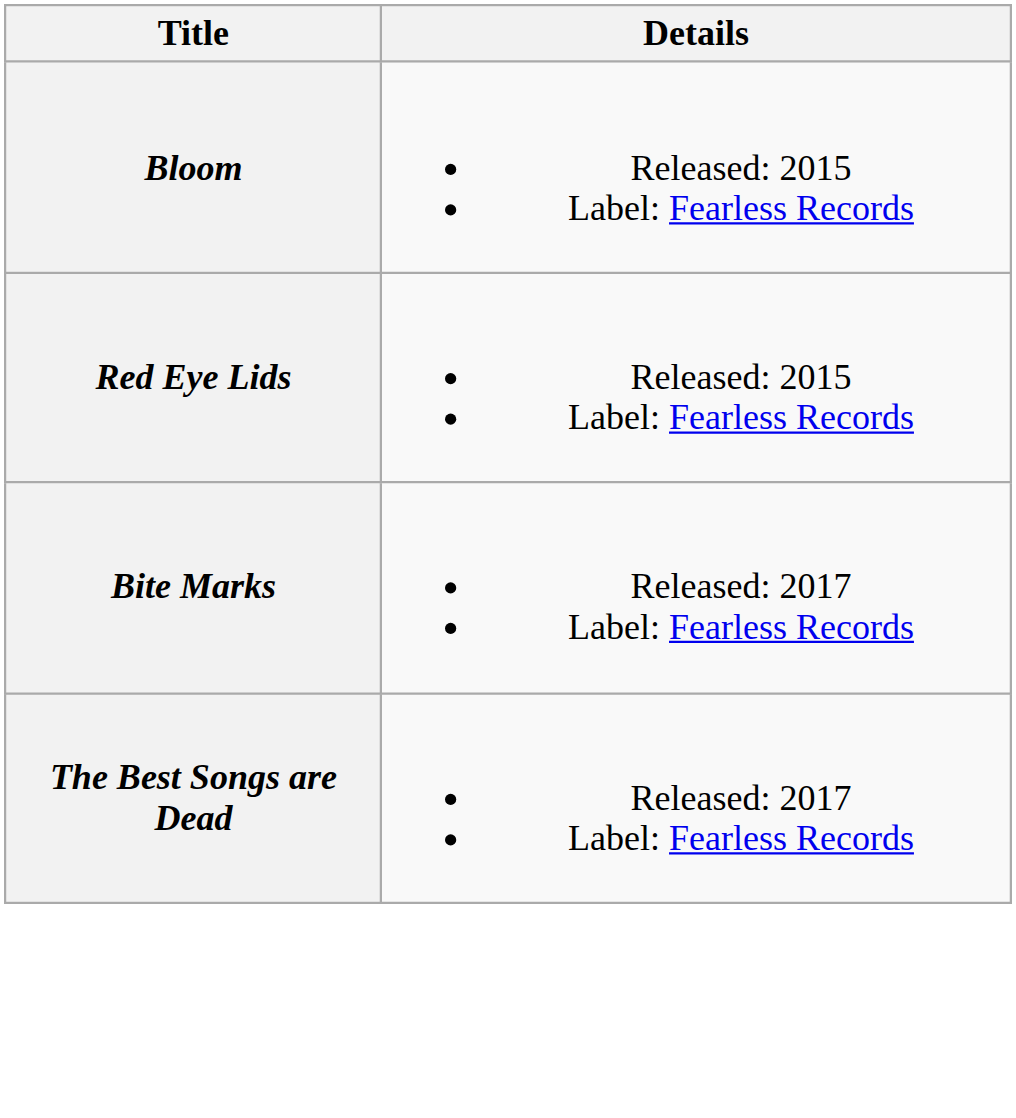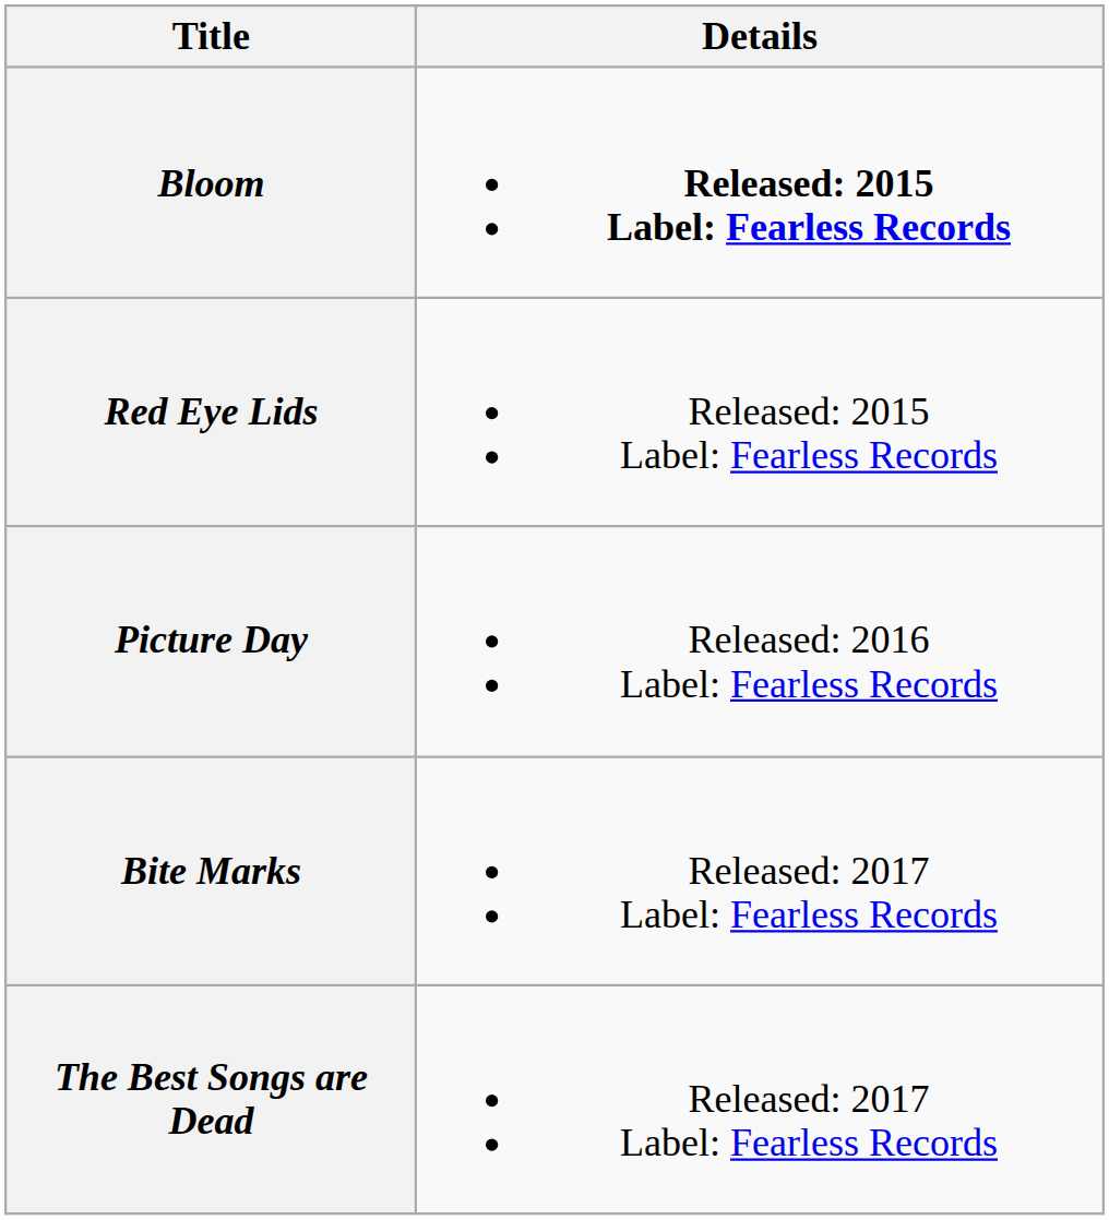 <table class="wikitable plainrowheaders" style="text-align:center;">
 <tr>
 <th scope="col" style="width:10em;">Title</th>
 <th scope="col" style="width:17em;">Details</th>
 </tr>
 <tr>
 <th Scope="row"><em>Bloom</em></th>
-<td><br><ul><li>Released: 2015</li><li>Label: <a href='#'>Fearless Records</a></li></ul></td>
+<td><strong><br><ul><li>Released: 2015</li><li>Label: <a href='#'>Fearless Records</a></li></ul></strong></td>
 </tr>
 <tr>
 <th Scope="row"><em> Red Eye Lids </em></th>
 <td><br><ul><li>Released: 2015</li><li>Label: <a href='#'>Fearless Records</a></li></ul></td>
+</tr>
+<tr>
+<th Scope="row"><em> Picture Day </em></th>
+<td><br><ul><li>Released: 2016</li><li>Label: <a href='#'>Fearless Records</a></li></ul></td>
 </tr>
 <tr>
 <th scope="row"><em> Bite Marks </em></th>
 <td><br><ul><li>Released: 2017</li><li>Label: <a href='#'>Fearless Records</a></li></ul></td>
 </tr>
 <tr>
 <th scope="row"><em> The Best Songs are Dead </em></th>
 <td><br><ul><li>Released: 2017</li><li>Label: <a href='#'>Fearless Records</a></li></ul></td>
 </tr>
 </table>
